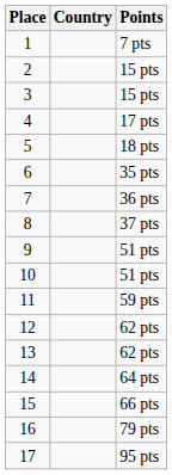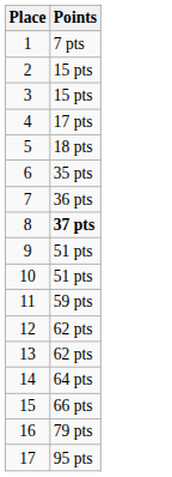 <table class=wikitable>
 <tr>
 <th>Place</th>
-<th>Country</th>
 <th>Points</th>
 </tr>
 <tr>
 <td align=center>1</td>
-<td></td>
 <td>7 pts</td>
 </tr>
 <tr>
 <td align=center>2</td>
-<td></td>
 <td>15 pts</td>
 </tr>
 <tr>
 <td align=center>3</td>
-<td></td>
 <td>15 pts</td>
 </tr>
 <tr>
 <td align=center>4</td>
-<td></td>
 <td>17 pts</td>
 </tr>
 <tr>
 <td align=center>5</td>
-<td></td>
 <td>18 pts</td>
 </tr>
 <tr>
 <td align=center>6</td>
-<td></td>
 <td>35 pts</td>
 </tr>
 <tr>
 <td align=center>7</td>
-<td></td>
 <td>36 pts</td>
 </tr>
 <tr>
 <td align=center>8</td>
-<td></td>
-<td>37 pts</td>
+<td><strong>37 pts</strong></td>
 </tr>
 <tr>
 <td align=center>9</td>
-<td></td>
 <td>51 pts</td>
 </tr>
 <tr>
 <td align=center>10</td>
-<td></td>
 <td>51 pts</td>
 </tr>
 <tr>
 <td align=center>11</td>
-<td></td>
 <td>59 pts</td>
 </tr>
 <tr>
 <td align=center>12</td>
-<td></td>
 <td>62 pts</td>
 </tr>
 <tr>
 <td align=center>13</td>
-<td></td>
 <td>62 pts</td>
 </tr>
 <tr>
 <td align=center>14</td>
-<td></td>
 <td>64 pts</td>
 </tr>
 <tr>
 <td align=center>15</td>
-<td></td>
 <td>66 pts</td>
 </tr>
 <tr>
 <td align=center>16</td>
-<td></td>
 <td>79 pts</td>
 </tr>
 <tr>
 <td align=center>17</td>
-<td></td>
 <td>95 pts</td>
 </tr>
 </table>
